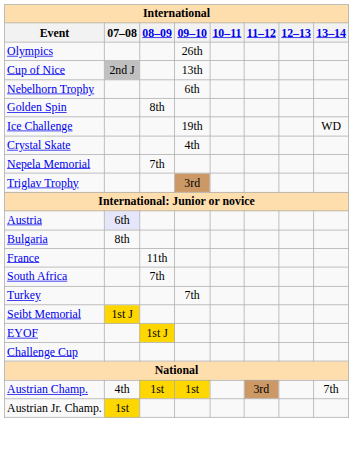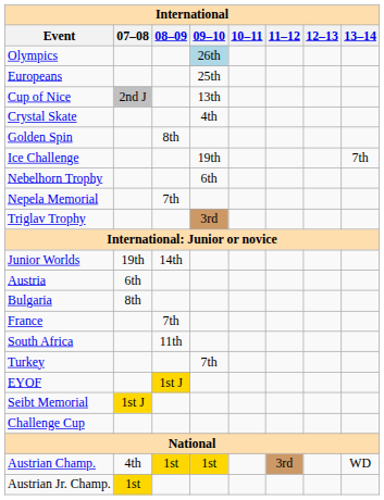 <table class="wikitable" style="text-align:center">
 <tr>
 <th colspan="8" style="background-color: #ffdead; " align="center">International</th>
 </tr>
 <tr>
 <th>Event</th>
 <th>07–08</th>
 <th><a href='#'>08–09</a></th>
 <th><a href='#'>09–10</a></th>
 <th><a href='#'>10–11</a></th>
 <th><a href='#'>11–12</a></th>
 <th><a href='#'>12–13</a></th>
 <th><a href='#'>13–14</a></th>
 </tr>
 <tr>
 <td align=left><a href='#'>Olympics</a></td>
 <td></td>
 <td></td>
-<td>26th</td>
+<td style="background: lightblue;">26th</td>
+<td></td>
+<td></td>
+<td></td>
+<td></td>
+</tr>
+<tr>
+<td align=left><a href='#'>Europeans</a></td>
+<td></td>
+<td></td>
+<td>25th</td>
 <td></td>
 <td></td>
 <td></td>
 <td></td>
 </tr>
 <tr>
 <td align=left><a href='#'>Cup of Nice</a></td>
 <td bgcolor="silver">2nd J</td>
 <td></td>
 <td>13th</td>
 <td></td>
 <td></td>
 <td></td>
 <td></td>
 </tr>
 <tr>
-<td align=left><a href='#'>Nebelhorn Trophy</a></td>
+<td align=left><a href='#'>Crystal Skate</a></td>
 <td></td>
 <td></td>
-<td>6th</td>
+<td>4th</td>
 <td></td>
 <td></td>
 <td></td>
 <td></td>
 </tr>
 <tr>
 <td align=left><a href='#'>Golden Spin</a></td>
 <td></td>
 <td>8th</td>
 <td></td>
 <td></td>
 <td></td>
 <td></td>
 <td></td>
 </tr>
 <tr>
 <td align=left><a href='#'>Ice Challenge</a></td>
 <td></td>
 <td></td>
 <td>19th</td>
 <td></td>
 <td></td>
 <td></td>
-<td>WD</td>
+<td>7th</td>
 </tr>
 <tr>
-<td align=left><a href='#'>Crystal Skate</a></td>
+<td align=left><a href='#'>Nebelhorn Trophy</a></td>
 <td></td>
 <td></td>
-<td>4th</td>
+<td>6th</td>
 <td></td>
 <td></td>
 <td></td>
 <td></td>
 </tr>
 <tr>
 <td align=left><a href='#'>Nepela Memorial</a></td>
 <td></td>
 <td>7th</td>
 <td></td>
 <td></td>
 <td></td>
 <td></td>
 <td></td>
 </tr>
 <tr>
 <td align=left><a href='#'>Triglav Trophy</a></td>
 <td></td>
 <td></td>
 <td bgcolor=cc9966>3rd</td>
 <td></td>
 <td></td>
 <td></td>
 <td></td>
 </tr>
 <tr>
 <th colspan="8" style="background-color: #ffdead; " align="center">International: Junior or novice</th>
 </tr>
 <tr>
+<td align=left><a href='#'>Junior Worlds</a></td>
+<td>19th</td>
+<td>14th</td>
+<td></td>
+<td></td>
+<td></td>
+<td></td>
+<td></td>
+</tr>
+<tr>
 <td align=left> <a href='#'>Austria</a></td>
-<td style="background: lavender;">6th</td>
+<td>6th</td>
 <td></td>
 <td></td>
 <td></td>
 <td></td>
 <td></td>
 <td></td>
 </tr>
 <tr>
 <td align=left> <a href='#'>Bulgaria</a></td>
 <td>8th</td>
 <td></td>
 <td></td>
 <td></td>
 <td></td>
 <td></td>
 <td></td>
 </tr>
 <tr>
 <td align=left> <a href='#'>France</a></td>
 <td></td>
-<td>11th</td>
+<td>7th</td>
 <td></td>
 <td></td>
 <td></td>
 <td></td>
 <td></td>
 </tr>
 <tr>
 <td align=left> <a href='#'>South Africa</a></td>
 <td></td>
-<td>7th</td>
+<td>11th</td>
 <td></td>
 <td></td>
 <td></td>
 <td></td>
 <td></td>
 </tr>
 <tr>
 <td align=left> <a href='#'>Turkey</a></td>
 <td></td>
 <td></td>
 <td>7th</td>
 <td></td>
 <td></td>
 <td></td>
 <td></td>
 </tr>
 <tr>
-<td align=left><a href='#'>Seibt Memorial</a></td>
-<td bgcolor="gold">1st J</td>
+<td align=left><a href='#'>EYOF</a></td>
 <td></td>
+<td bgcolor=gold>1st J</td>
 <td></td>
 <td></td>
 <td></td>
 <td></td>
 <td></td>
 </tr>
 <tr>
-<td align=left><a href='#'>EYOF</a></td>
+<td align=left><a href='#'>Seibt Memorial</a></td>
+<td bgcolor="gold">1st J</td>
 <td></td>
-<td bgcolor=gold>1st J</td>
 <td></td>
 <td></td>
 <td></td>
 <td></td>
 <td></td>
 </tr>
 <tr>
 <td align=left><a href='#'>Challenge Cup</a></td>
 <td></td>
 <td></td>
 <td></td>
 <td></td>
 <td></td>
 <td></td>
 <td></td>
 </tr>
 <tr>
 <th colspan="8" style="background-color: #ffdead; " align="center">National</th>
 </tr>
 <tr>
 <td align=left><a href='#'>Austrian Champ.</a></td>
 <td>4th</td>
 <td bgcolor=gold>1st</td>
 <td bgcolor=gold>1st</td>
 <td></td>
 <td bgcolor=cc9966>3rd</td>
 <td></td>
-<td>7th</td>
+<td>WD</td>
 </tr>
 <tr>
 <td align=left>Austrian Jr. Champ.</td>
 <td bgcolor="gold">1st</td>
 <td></td>
 <td></td>
 <td></td>
 <td></td>
 <td></td>
 <td></td>
 </tr>
 </table>
